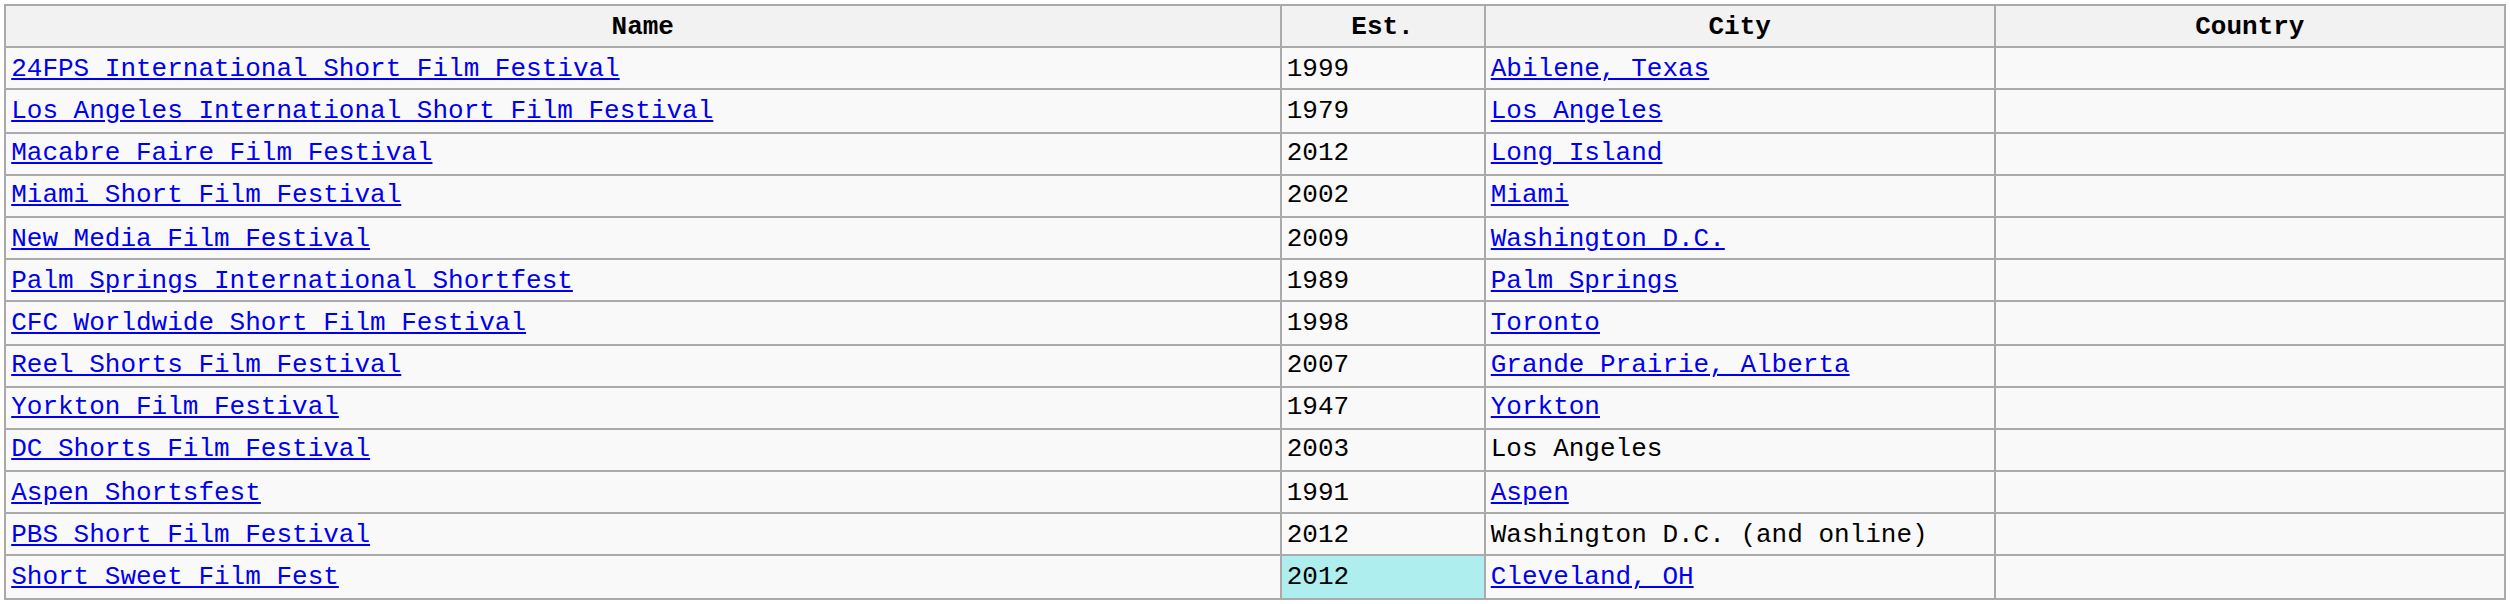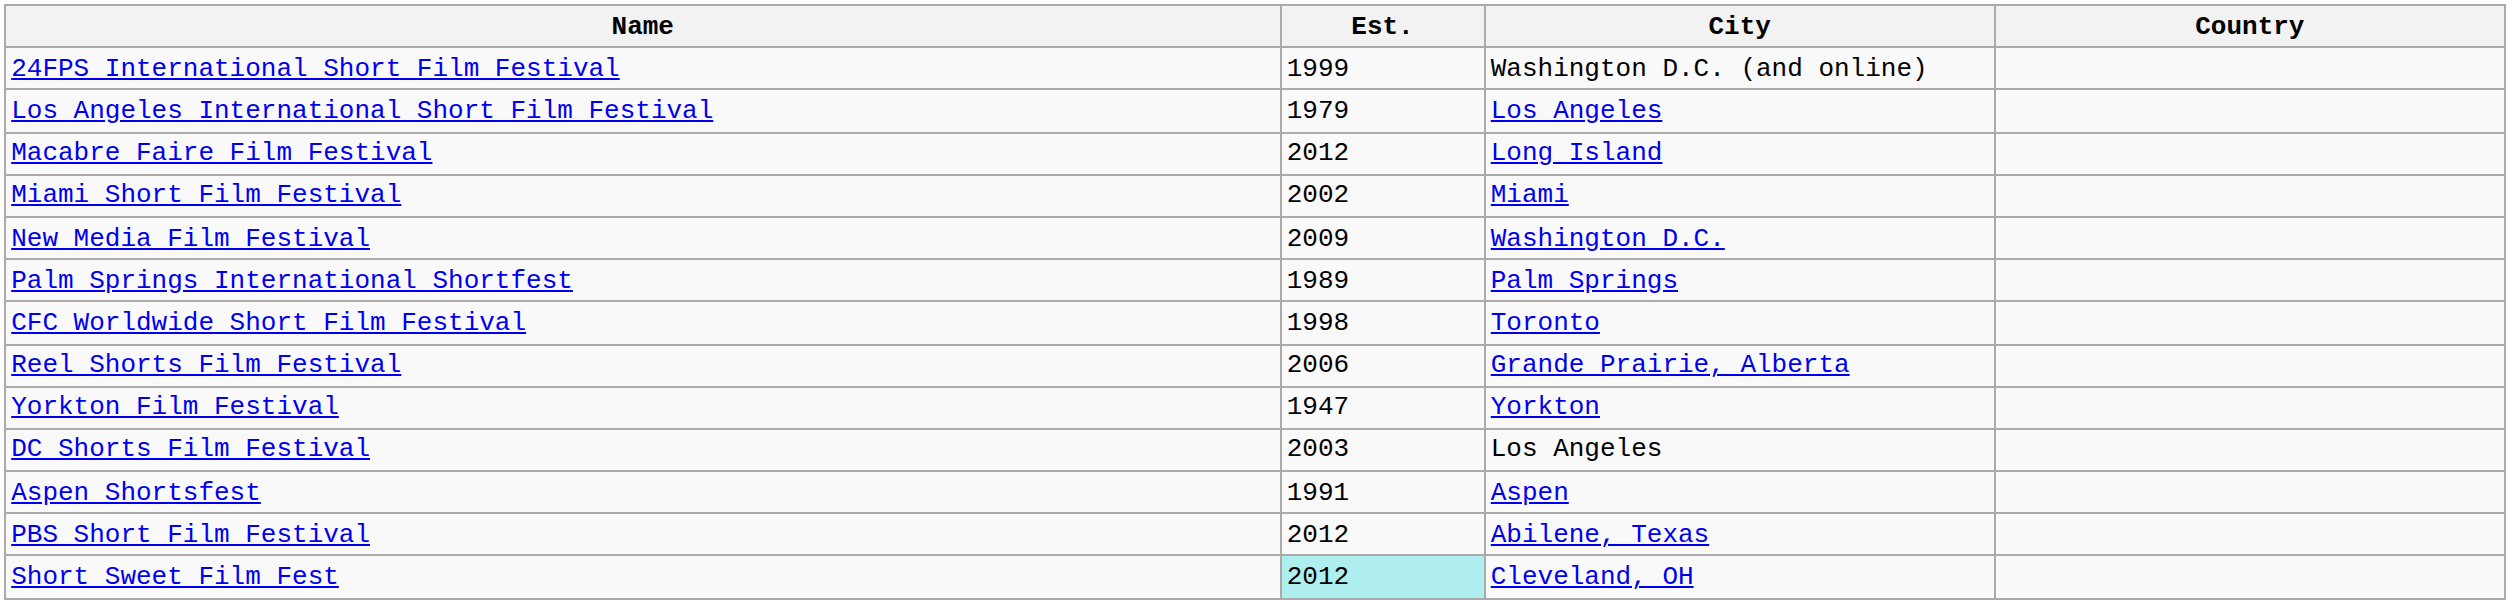 <table class="wikitable sortable">
 <tr>
 <th width="25%">Name</th>
 <th width="4%">Est.</th>
 <th width="10%">City</th>
 <th width="10%">Country</th>
 </tr>
 <tr>
 <td><a href='#'>24FPS International Short Film Festival</a></td>
 <td>1999</td>
-<td><a href='#'>Abilene, Texas</a></td>
+<td>Washington D.C. (and online)</td>
 <td></td>
 </tr>
 <tr>
 <td><a href='#'>Los Angeles International Short Film Festival</a></td>
 <td>1979</td>
 <td><a href='#'>Los Angeles</a></td>
 <td></td>
 </tr>
 <tr>
 <td><a href='#'>Macabre Faire Film Festival</a></td>
 <td>2012</td>
 <td><a href='#'>Long Island</a></td>
 <td></td>
 </tr>
 <tr>
 <td><a href='#'>Miami Short Film Festival</a></td>
 <td>2002</td>
 <td><a href='#'>Miami</a></td>
 <td></td>
 </tr>
 <tr>
 <td><a href='#'>New Media Film Festival</a></td>
 <td>2009</td>
 <td><a href='#'>Washington D.C.</a></td>
 <td></td>
 </tr>
 <tr>
 <td><a href='#'>Palm Springs International Shortfest</a></td>
 <td>1989</td>
 <td><a href='#'>Palm Springs</a></td>
 <td></td>
 </tr>
 <tr>
 <td><a href='#'>CFC Worldwide Short Film Festival</a></td>
 <td>1998</td>
 <td><a href='#'>Toronto</a></td>
 <td></td>
 </tr>
 <tr>
 <td><a href='#'>Reel Shorts Film Festival</a></td>
-<td>2007</td>
+<td>2006</td>
 <td><a href='#'>Grande Prairie, Alberta</a></td>
 <td></td>
 </tr>
 <tr>
 <td><a href='#'>Yorkton Film Festival</a></td>
 <td>1947</td>
 <td><a href='#'>Yorkton</a></td>
 <td></td>
 </tr>
 <tr>
 <td><a href='#'>DC Shorts Film Festival</a></td>
 <td>2003</td>
 <td>Los Angeles</td>
 <td></td>
 </tr>
 <tr>
 <td><a href='#'>Aspen Shortsfest</a></td>
 <td>1991</td>
 <td><a href='#'>Aspen</a></td>
 <td></td>
 </tr>
 <tr>
 <td><a href='#'>PBS Short Film Festival</a></td>
 <td>2012</td>
-<td>Washington D.C. (and online)</td>
+<td><a href='#'>Abilene, Texas</a></td>
 <td></td>
 </tr>
 <tr>
 <td><a href='#'>Short Sweet Film Fest</a></td>
 <td style="background: paleturquoise;">2012</td>
 <td><a href='#'>Cleveland, OH</a></td>
 <td></td>
 </tr>
 </table>
